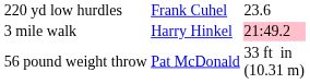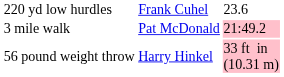 <table>
 <tr>
 <td>220 yd low hurdles</td>
 <td><a href='#'>Frank Cuhel</a></td>
 <td>23.6</td>
 <td></td>
 <td></td>
 <td></td>
 <td></td>
 </tr>
 <tr>
 <td>3 mile walk</td>
-<td><a href='#'>Harry Hinkel</a></td>
+<td><a href='#'>Pat McDonald</a></td>
 <td style="background: pink;">21:49.2</td>
 <td></td>
 <td></td>
 <td></td>
 <td></td>
 </tr>
 <tr>
 <td>56 pound weight throw</td>
-<td><a href='#'>Pat McDonald</a></td>
-<td>33 ft  in<br>(10.31 m)</td>
+<td><a href='#'>Harry Hinkel</a></td>
+<td style="background: pink;">33 ft  in<br>(10.31 m)</td>
 <td></td>
 <td></td>
 <td></td>
 <td></td>
 </tr>
 </table>
